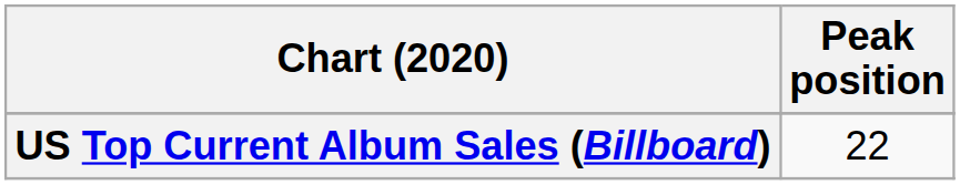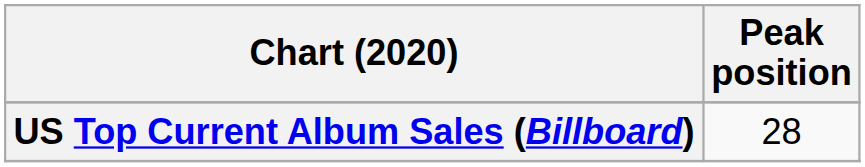 <table class="wikitable sortable plainrowheaders" style="text-align:center">
 <tr>
 <th scope="col">Chart (2020)</th>
 <th scope="col">Peak<br>position</th>
 </tr>
 <tr>
 </tr>
 <tr>
 </tr>
 <tr>
 </tr>
 <tr>
 </tr>
 <tr>
 </tr>
 <tr>
 </tr>
 <tr>
 </tr>
 <tr>
 <th scope="row">US <a href='#'>Top Current Album Sales</a> (<em><a href='#'>Billboard</a></em>)</th>
-<td>22</td>
+<td>28</td>
 </tr>
 <tr>
 </tr>
 </table>
